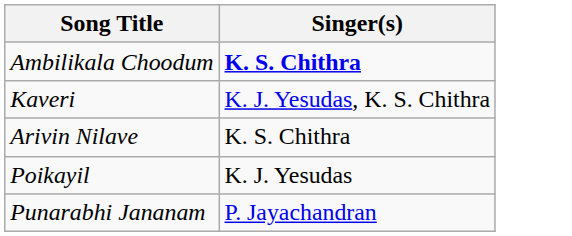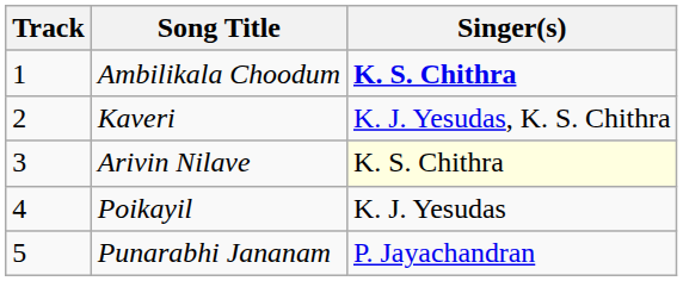 <table class="wikitable">
 <tr>
+<th>Track</th>
 <th>Song Title</th>
 <th>Singer(s)</th>
 </tr>
 <tr>
+<td>1</td>
 <td><em>Ambilikala Choodum</em></td>
 <td><strong><a href='#'>K. S. Chithra</a></strong></td>
 </tr>
 <tr>
+<td>2</td>
 <td><em>Kaveri</em></td>
 <td><a href='#'>K. J. Yesudas</a>, K. S. Chithra</td>
 </tr>
 <tr>
+<td>3</td>
 <td><em>Arivin Nilave</em></td>
-<td>K. S. Chithra</td>
+<td style="background: lightyellow;">K. S. Chithra</td>
 </tr>
 <tr>
+<td>4</td>
 <td><em>Poikayil </em></td>
 <td>K. J. Yesudas</td>
 </tr>
 <tr>
+<td>5</td>
 <td><em>Punarabhi Jananam</em></td>
 <td><a href='#'>P. Jayachandran</a></td>
 </tr>
 </table>
